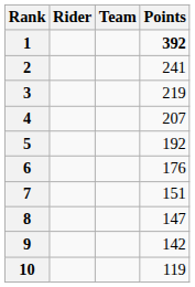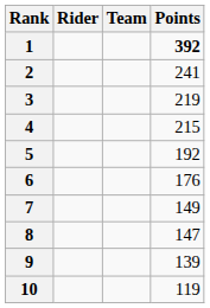 <table class="wikitable">
 <tr>
 <th scope="col">Rank</th>
 <th scope="col">Rider</th>
 <th scope="col">Team</th>
 <th scope="col">Points</th>
 </tr>
 <tr>
 <th scope="row">1</th>
 <td> </td>
 <td></td>
 <td style="text-align:right;"><strong>392</strong></td>
 </tr>
 <tr>
 <th scope="row">2</th>
 <td></td>
 <td></td>
 <td style="text-align:right;">241</td>
 </tr>
 <tr>
 <th scope="row">3</th>
 <td></td>
 <td></td>
 <td style="text-align:right;">219</td>
 </tr>
 <tr>
 <th scope="row">4</th>
 <td> </td>
 <td></td>
-<td style="text-align:right;">207</td>
+<td style="text-align:right;">215</td>
 </tr>
 <tr>
 <th scope="row">5</th>
 <td></td>
 <td></td>
 <td style="text-align:right;">192</td>
 </tr>
 <tr>
 <th scope="row">6</th>
 <td></td>
 <td></td>
 <td style="text-align:right;">176</td>
 </tr>
 <tr>
 <th scope="row">7</th>
 <td></td>
 <td></td>
-<td style="text-align:right;">151</td>
+<td style="text-align:right;">149</td>
 </tr>
 <tr>
 <th scope="row">8</th>
 <td></td>
 <td></td>
 <td style="text-align:right;">147</td>
 </tr>
 <tr>
 <th scope="row">9</th>
 <td></td>
 <td></td>
-<td style="text-align:right;">142</td>
+<td style="text-align:right;">139</td>
 </tr>
 <tr>
 <th scope="row">10</th>
 <td></td>
 <td></td>
 <td style="text-align:right;">119</td>
 </tr>
 </table>
